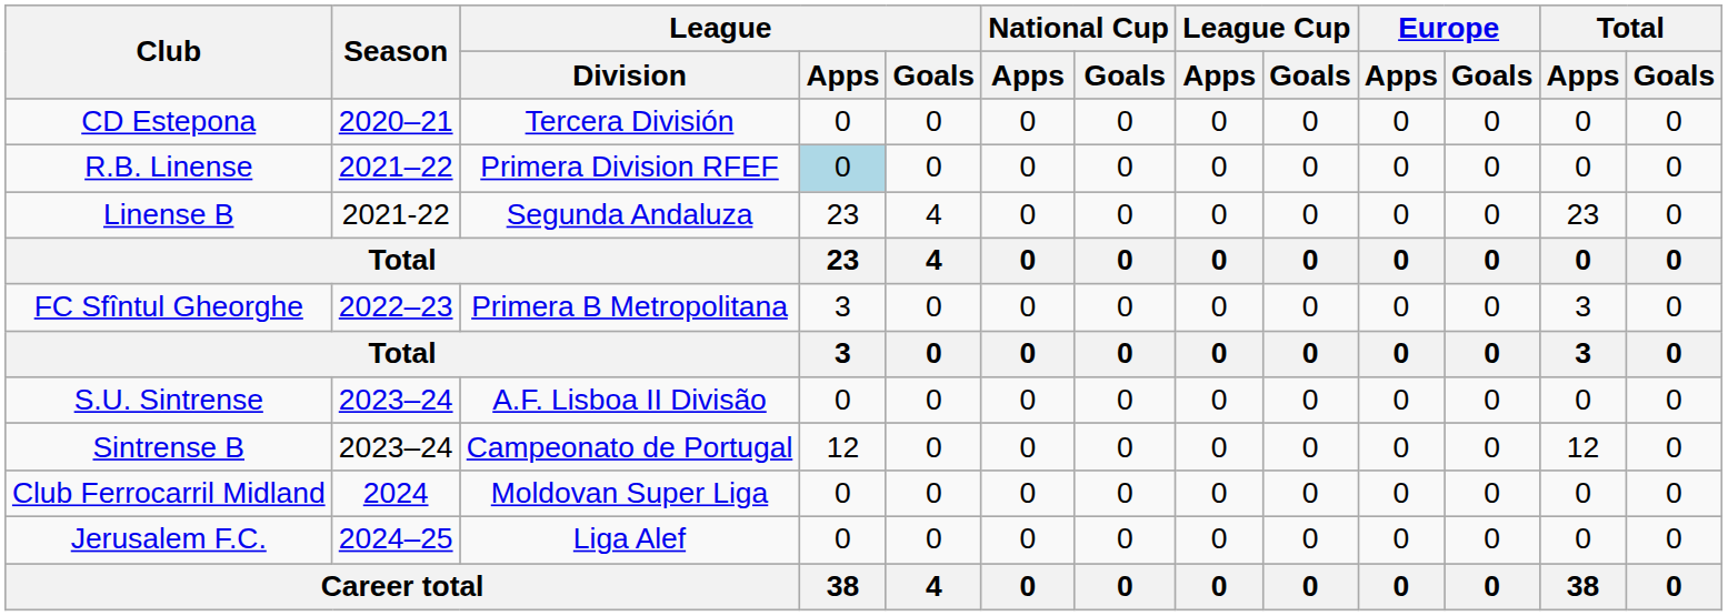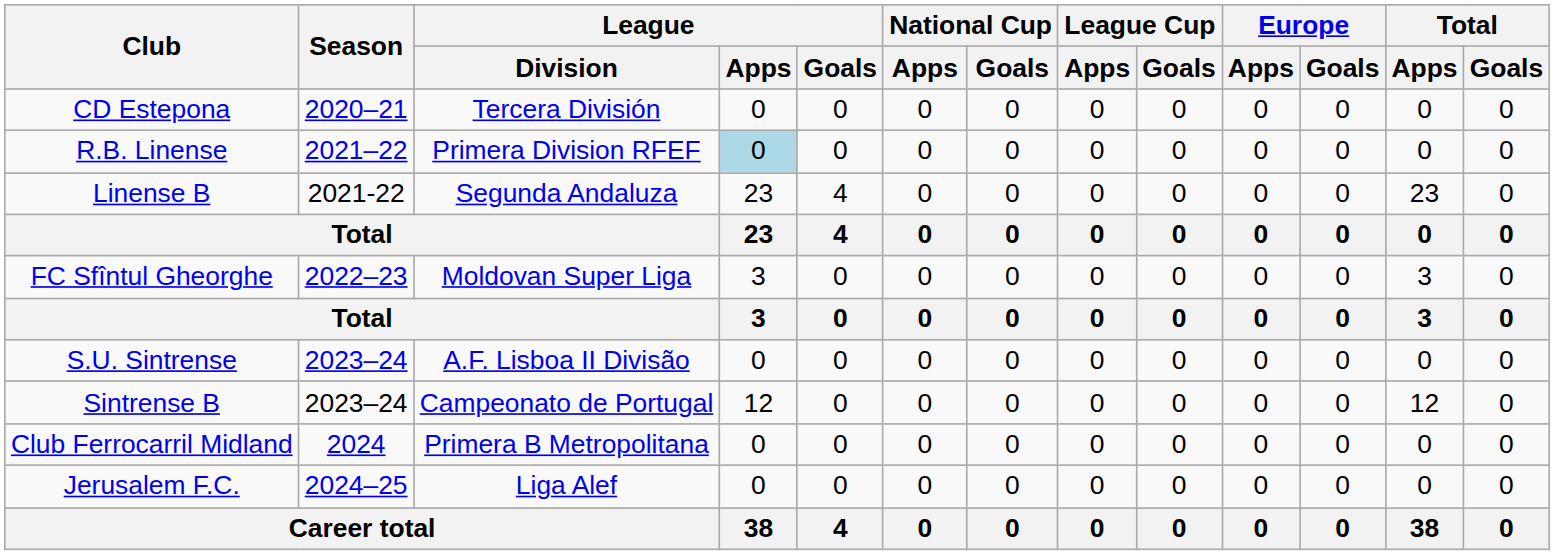 <table class="wikitable" style="text-align:center">
 <tr>
 <th rowspan="2">Club</th>
 <th rowspan="2">Season</th>
 <th colspan="3">League</th>
 <th colspan="2">National Cup</th>
 <th colspan="2">League Cup</th>
 <th colspan="2"><a href='#'>Europe</a></th>
 <th colspan="2">Total</th>
 </tr>
 <tr>
 <th>Division</th>
 <th>Apps</th>
 <th>Goals</th>
 <th>Apps</th>
 <th>Goals</th>
 <th>Apps</th>
 <th>Goals</th>
 <th>Apps</th>
 <th>Goals</th>
 <th>Apps</th>
 <th>Goals</th>
 </tr>
 <tr>
 <td><a href='#'>CD Estepona</a></td>
 <td><a href='#'>2020–21</a></td>
 <td><a href='#'>Tercera División</a></td>
 <td>0</td>
 <td>0</td>
 <td>0</td>
 <td>0</td>
 <td>0</td>
 <td>0</td>
 <td>0</td>
 <td>0</td>
 <td>0</td>
 <td>0</td>
 </tr>
 <tr>
 <td><a href='#'>R.B. Linense</a></td>
 <td><a href='#'>2021–22</a></td>
 <td><a href='#'>Primera Division RFEF</a></td>
 <td style="background: lightblue;">0</td>
 <td>0</td>
 <td>0</td>
 <td>0</td>
 <td>0</td>
 <td>0</td>
 <td>0</td>
 <td>0</td>
 <td>0</td>
 <td>0</td>
 </tr>
 <tr>
 <td><a href='#'>Linense B</a></td>
 <td>2021-22</td>
 <td><a href='#'>Segunda Andaluza</a></td>
 <td>23</td>
 <td>4</td>
 <td>0</td>
 <td>0</td>
 <td>0</td>
 <td>0</td>
 <td>0</td>
 <td>0</td>
 <td>23</td>
 <td>0</td>
 </tr>
 <tr>
 <th colspan="3">Total</th>
 <th>23</th>
 <th>4</th>
 <th>0</th>
 <th>0</th>
 <th>0</th>
 <th>0</th>
 <th>0</th>
 <th>0</th>
 <th>0</th>
 <th>0</th>
 </tr>
 <tr>
 <td><a href='#'>FC Sfîntul Gheorghe</a></td>
 <td><a href='#'>2022–23</a></td>
-<td><a href='#'>Primera B Metropolitana</a></td>
+<td><a href='#'>Moldovan Super Liga</a></td>
 <td>3</td>
 <td>0</td>
 <td>0</td>
 <td>0</td>
 <td>0</td>
 <td>0</td>
 <td>0</td>
 <td>0</td>
 <td>3</td>
 <td>0</td>
 </tr>
 <tr>
 <th colspan="3">Total</th>
 <th>3</th>
 <th>0</th>
 <th>0</th>
 <th>0</th>
 <th>0</th>
 <th>0</th>
 <th>0</th>
 <th>0</th>
 <th>3</th>
 <th>0</th>
 </tr>
 <tr>
 <td><a href='#'>S.U. Sintrense</a></td>
 <td><a href='#'>2023–24</a></td>
 <td><a href='#'>A.F. Lisboa II Divisão</a></td>
 <td>0</td>
 <td>0</td>
 <td>0</td>
 <td>0</td>
 <td>0</td>
 <td>0</td>
 <td>0</td>
 <td>0</td>
 <td>0</td>
 <td>0</td>
 </tr>
 <tr>
 <td><a href='#'>Sintrense B</a></td>
 <td>2023–24</td>
 <td><a href='#'>Campeonato de Portugal</a></td>
 <td>12</td>
 <td>0</td>
 <td>0</td>
 <td>0</td>
 <td>0</td>
 <td>0</td>
 <td>0</td>
 <td>0</td>
 <td>12</td>
 <td>0</td>
 </tr>
 <tr>
 <td><a href='#'>Club Ferrocarril Midland</a></td>
 <td><a href='#'>2024</a></td>
-<td><a href='#'>Moldovan Super Liga</a></td>
+<td><a href='#'>Primera B Metropolitana</a></td>
 <td>0</td>
 <td>0</td>
 <td>0</td>
 <td>0</td>
 <td>0</td>
 <td>0</td>
 <td>0</td>
 <td>0</td>
 <td>0</td>
 <td>0</td>
 </tr>
 <tr>
 <td><a href='#'>Jerusalem F.C.</a></td>
 <td><a href='#'>2024–25</a></td>
 <td><a href='#'>Liga Alef</a></td>
 <td>0</td>
 <td>0</td>
 <td>0</td>
 <td>0</td>
 <td>0</td>
 <td>0</td>
 <td>0</td>
 <td>0</td>
 <td>0</td>
 <td>0</td>
 </tr>
 <tr>
 <th colspan="3">Career total</th>
 <th>38</th>
 <th>4</th>
 <th>0</th>
 <th>0</th>
 <th>0</th>
 <th>0</th>
 <th>0</th>
 <th>0</th>
 <th>38</th>
 <th>0</th>
 </tr>
 </table>
